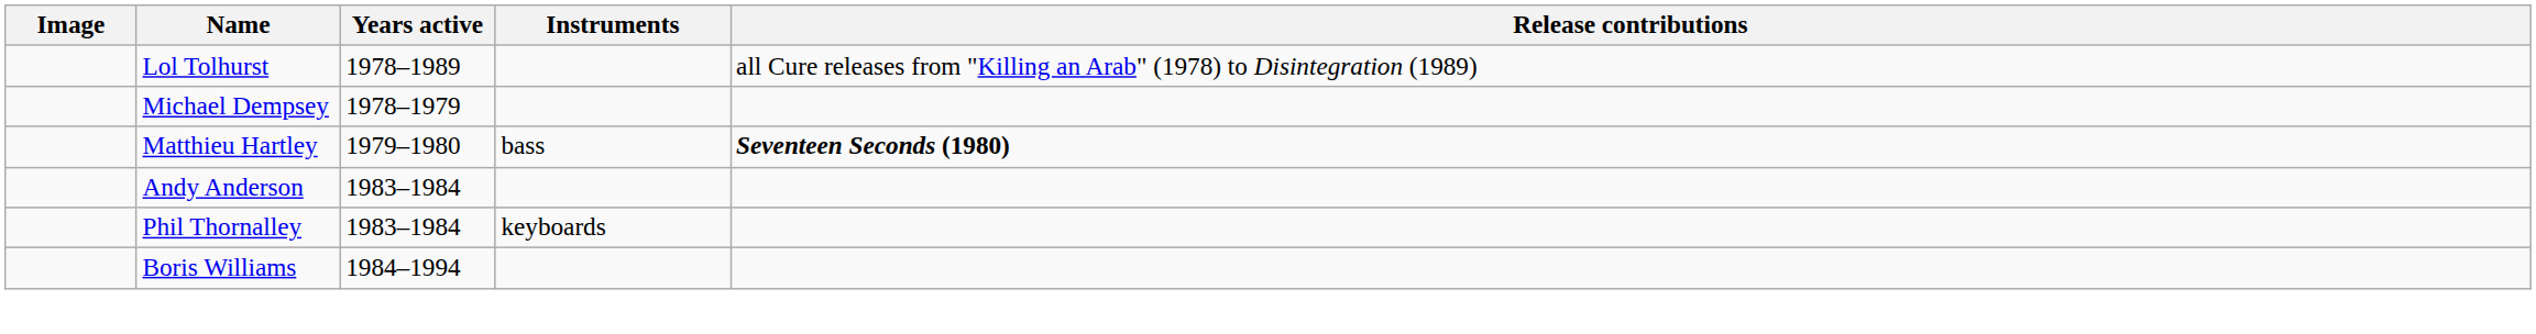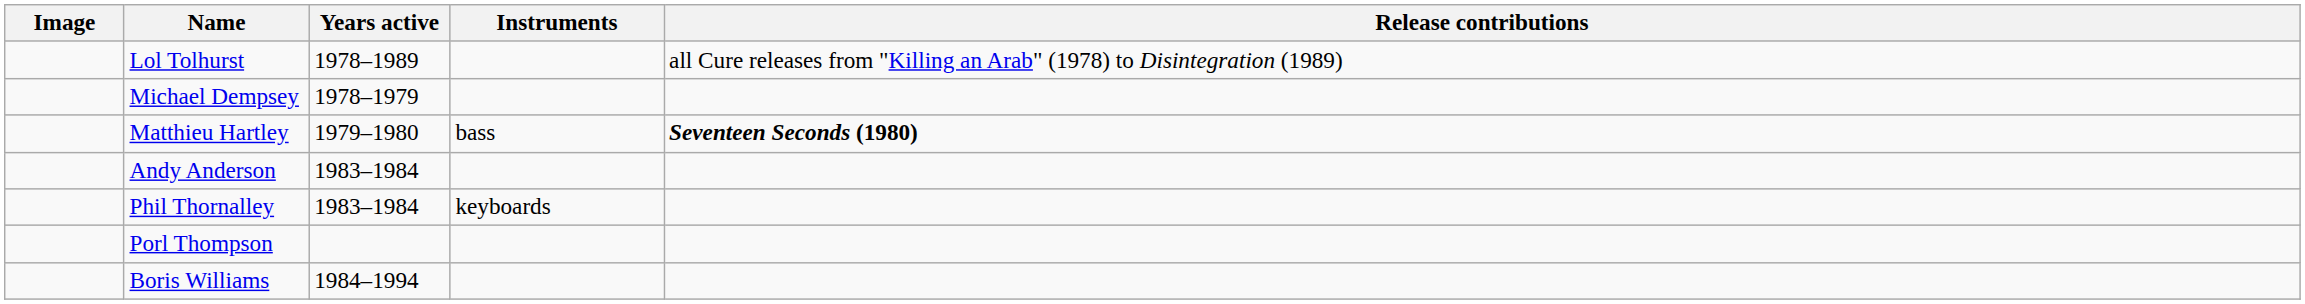 <table class="wikitable" border="1" width=100%>
 <tr>
 <th width="75">Image</th>
 <th width="120">Name</th>
 <th width="90">Years active</th>
 <th width="140">Instruments</th>
 <th>Release contributions</th>
 </tr>
 <tr>
 <td></td>
 <td><a href='#'>Lol Tolhurst</a></td>
 <td>1978–1989 </td>
 <td></td>
 <td>all Cure releases from "<a href='#'>Killing an Arab</a>" (1978) to <em>Disintegration</em> (1989)</td>
 </tr>
 <tr>
 <td></td>
 <td><a href='#'>Michael Dempsey</a></td>
 <td>1978–1979</td>
 <td></td>
 <td></td>
 </tr>
 <tr>
 <td></td>
 <td><a href='#'>Matthieu Hartley</a></td>
 <td>1979–1980</td>
 <td>bass</td>
 <td><strong><em>Seventeen Seconds</em> (1980)</strong></td>
 </tr>
 <tr>
 <td></td>
 <td><a href='#'>Andy Anderson</a></td>
 <td>1983–1984 </td>
 <td></td>
 <td></td>
 </tr>
 <tr>
 <td></td>
 <td><a href='#'>Phil Thornalley</a></td>
 <td>1983–1984</td>
 <td>keyboards</td>
 <td></td>
 </tr>
 <tr>
 <td></td>
+<td><a href='#'>Porl Thompson</a></td>
+<td></td>
+<td></td>
+<td></td>
+</tr>
+<tr>
+<td></td>
 <td><a href='#'>Boris Williams</a></td>
 <td>1984–1994 </td>
 <td></td>
 <td></td>
 </tr>
 </table>
